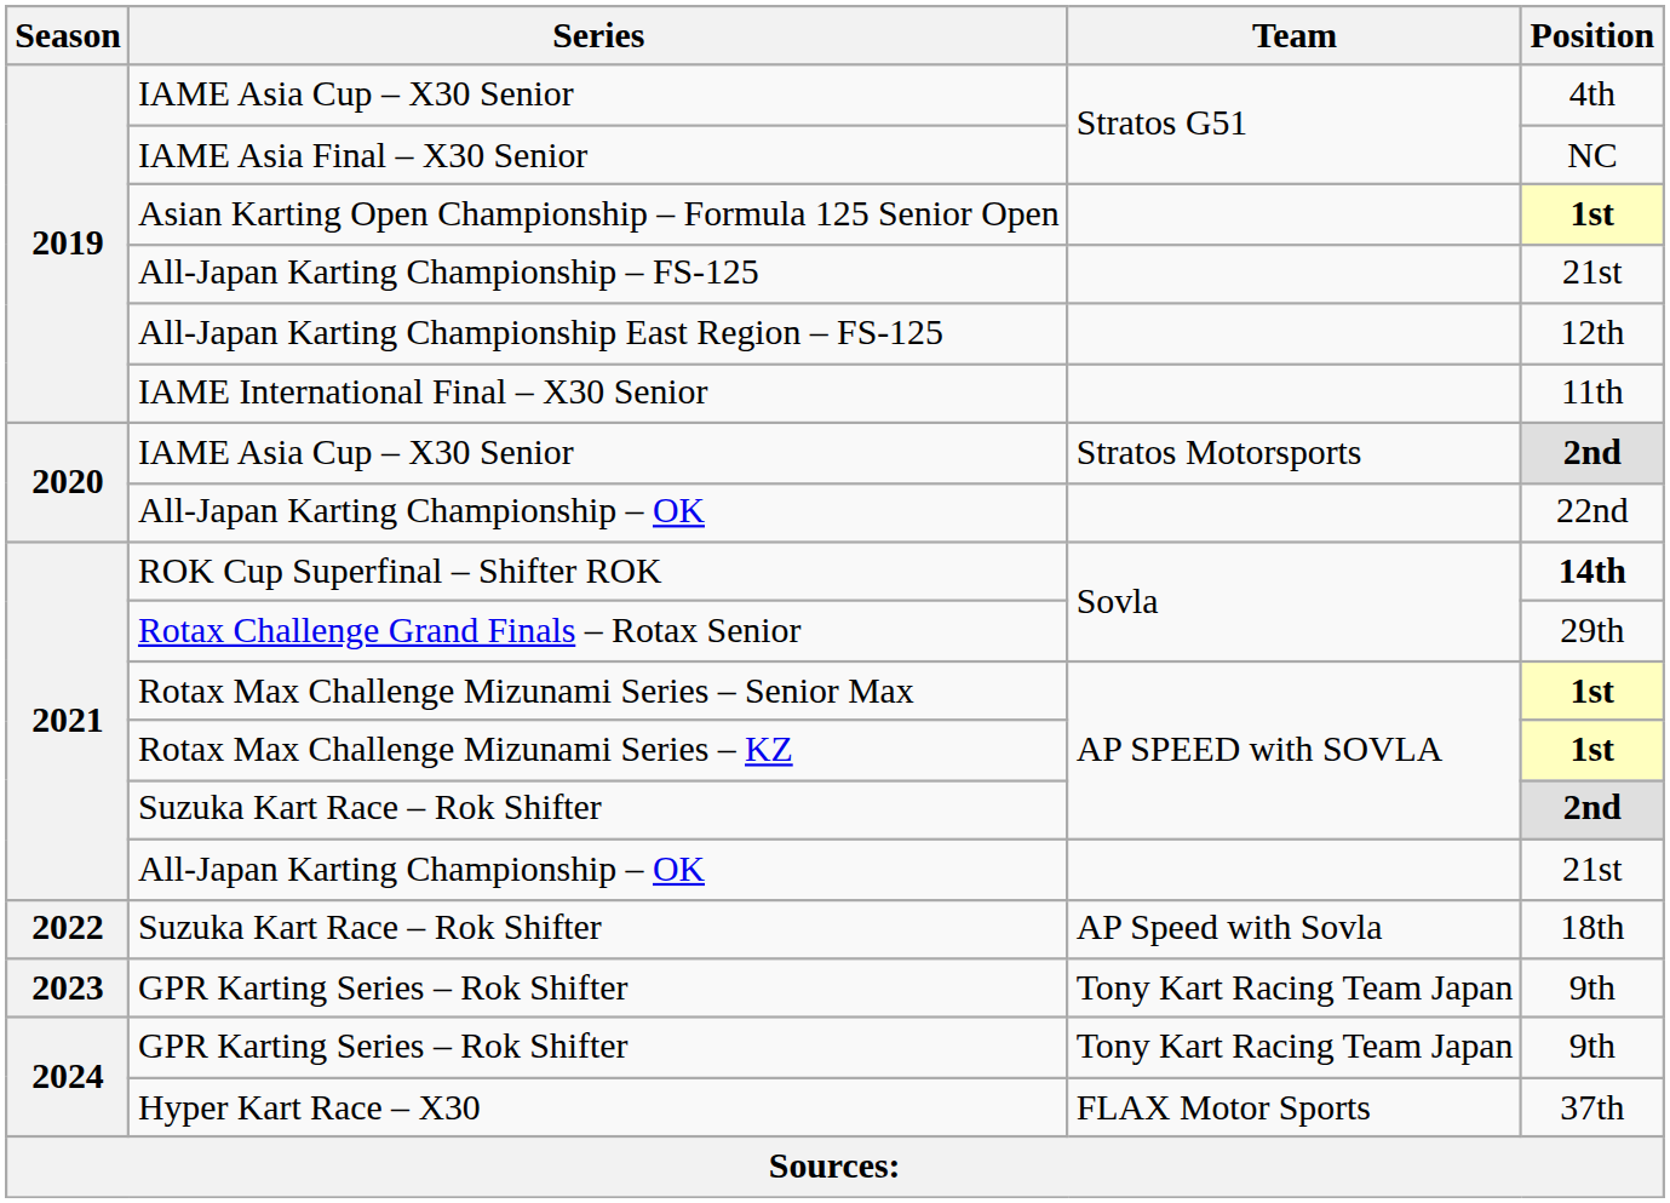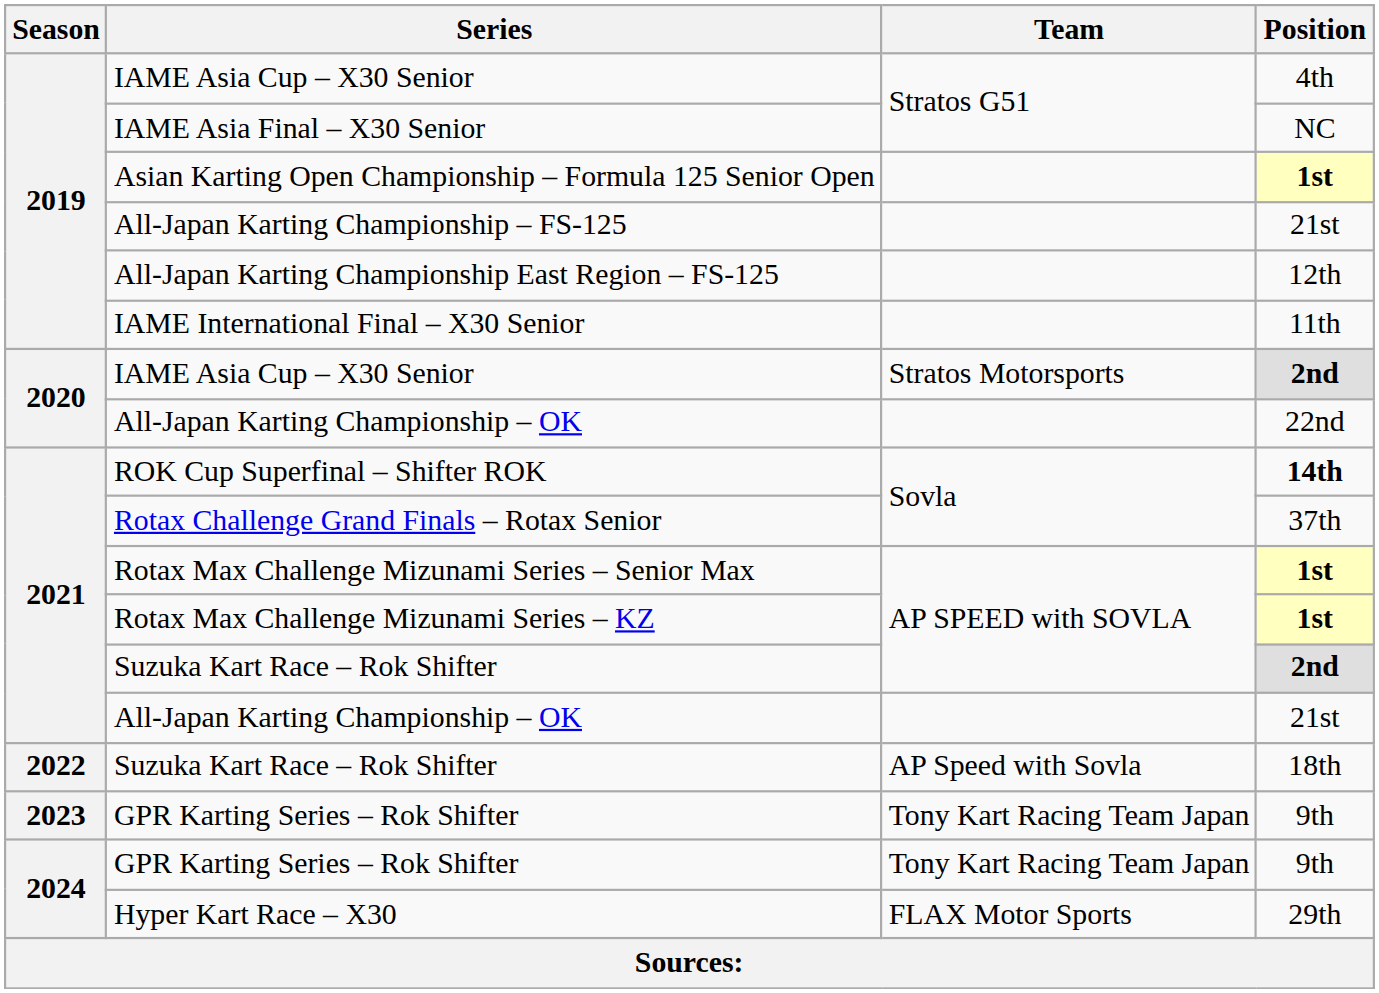 <table class="wikitable" style="font-size: 85%; text-align:center">
 <tr>
 <th>Season</th>
 <th>Series</th>
 <th>Team</th>
 <th>Position</th>
 </tr>
 <tr>
 <th rowspan="6">2019</th>
 <td align="left">IAME Asia Cup – X30 Senior</td>
 <td align="left" rowspan="2">Stratos G51</td>
 <td style="background:#;">4th</td>
 </tr>
 <tr>
 <td align="left">IAME Asia Final – X30 Senior</td>
 <td style="background:#;">NC</td>
 </tr>
 <tr>
 <td align="left">Asian Karting Open Championship – Formula 125 Senior Open</td>
 <td align="left"></td>
 <td style="background:#FFFFBF;"><strong>1st</strong></td>
 </tr>
 <tr>
 <td align="left">All-Japan Karting Championship – FS-125</td>
 <td align="left"></td>
 <td style="background:#;">21st</td>
 </tr>
 <tr>
 <td align="left">All-Japan Karting Championship East Region – FS-125</td>
 <td align="left"></td>
 <td style="background:#;">12th</td>
 </tr>
 <tr>
 <td align="left">IAME International Final – X30 Senior</td>
 <td align="left"></td>
 <td style="background:#;">11th</td>
 </tr>
 <tr>
 <th rowspan="2">2020</th>
 <td align="left">IAME Asia Cup – X30 Senior</td>
 <td align="left">Stratos Motorsports</td>
 <td style="background:#dfdfdf;"><strong>2nd</strong></td>
 </tr>
 <tr>
 <td align="left">All-Japan Karting Championship – <a href='#'>OK</a></td>
 <td align="left"></td>
 <td style="background:#;">22nd</td>
 </tr>
 <tr>
 <th rowspan="6">2021</th>
 <td align="left">ROK Cup Superfinal – Shifter ROK</td>
 <td align="left" rowspan="2">Sovla</td>
 <td style="background:#;"><strong>14th</strong></td>
 </tr>
 <tr>
 <td align="left"><a href='#'>Rotax Challenge Grand Finals</a> – Rotax Senior</td>
-<td style="background:#;">29th</td>
+<td style="background:#;">37th</td>
 </tr>
 <tr>
 <td align="left">Rotax Max Challenge Mizunami Series – Senior Max</td>
 <td align="left" rowspan="3">AP SPEED with SOVLA</td>
 <td style="background:#FFFFBF;"><strong>1st</strong></td>
 </tr>
 <tr>
 <td align="left">Rotax Max Challenge Mizunami Series – <a href='#'>KZ</a></td>
 <td style="background:#FFFFBF;"><strong>1st</strong></td>
 </tr>
 <tr>
 <td align="left">Suzuka Kart Race – Rok Shifter</td>
 <td style="background:#dfdfdf;"><strong>2nd</strong></td>
 </tr>
 <tr>
 <td align="left">All-Japan Karting Championship – <a href='#'>OK</a></td>
 <td align="left"></td>
 <td style="background:#;">21st</td>
 </tr>
 <tr>
 <th>2022</th>
 <td align="left">Suzuka Kart Race – Rok Shifter</td>
 <td align="left">AP Speed with Sovla</td>
 <td style="background:#;">18th</td>
 </tr>
 <tr>
 <th>2023</th>
 <td align="left">GPR Karting Series – Rok Shifter</td>
 <td align="left">Tony Kart Racing Team Japan</td>
 <td style="background:#;">9th</td>
 </tr>
 <tr>
 <th rowspan="2">2024</th>
 <td align="left">GPR Karting Series – Rok Shifter</td>
 <td align="left">Tony Kart Racing Team Japan</td>
 <td style="background:#;">9th</td>
 </tr>
 <tr>
 <td align="left">Hyper Kart Race – X30</td>
 <td align="left">FLAX Motor Sports</td>
-<td style="background:#;">37th</td>
+<td style="background:#;">29th</td>
 </tr>
 <tr>
 <th colspan="4">Sources:</th>
 </tr>
 </table>
